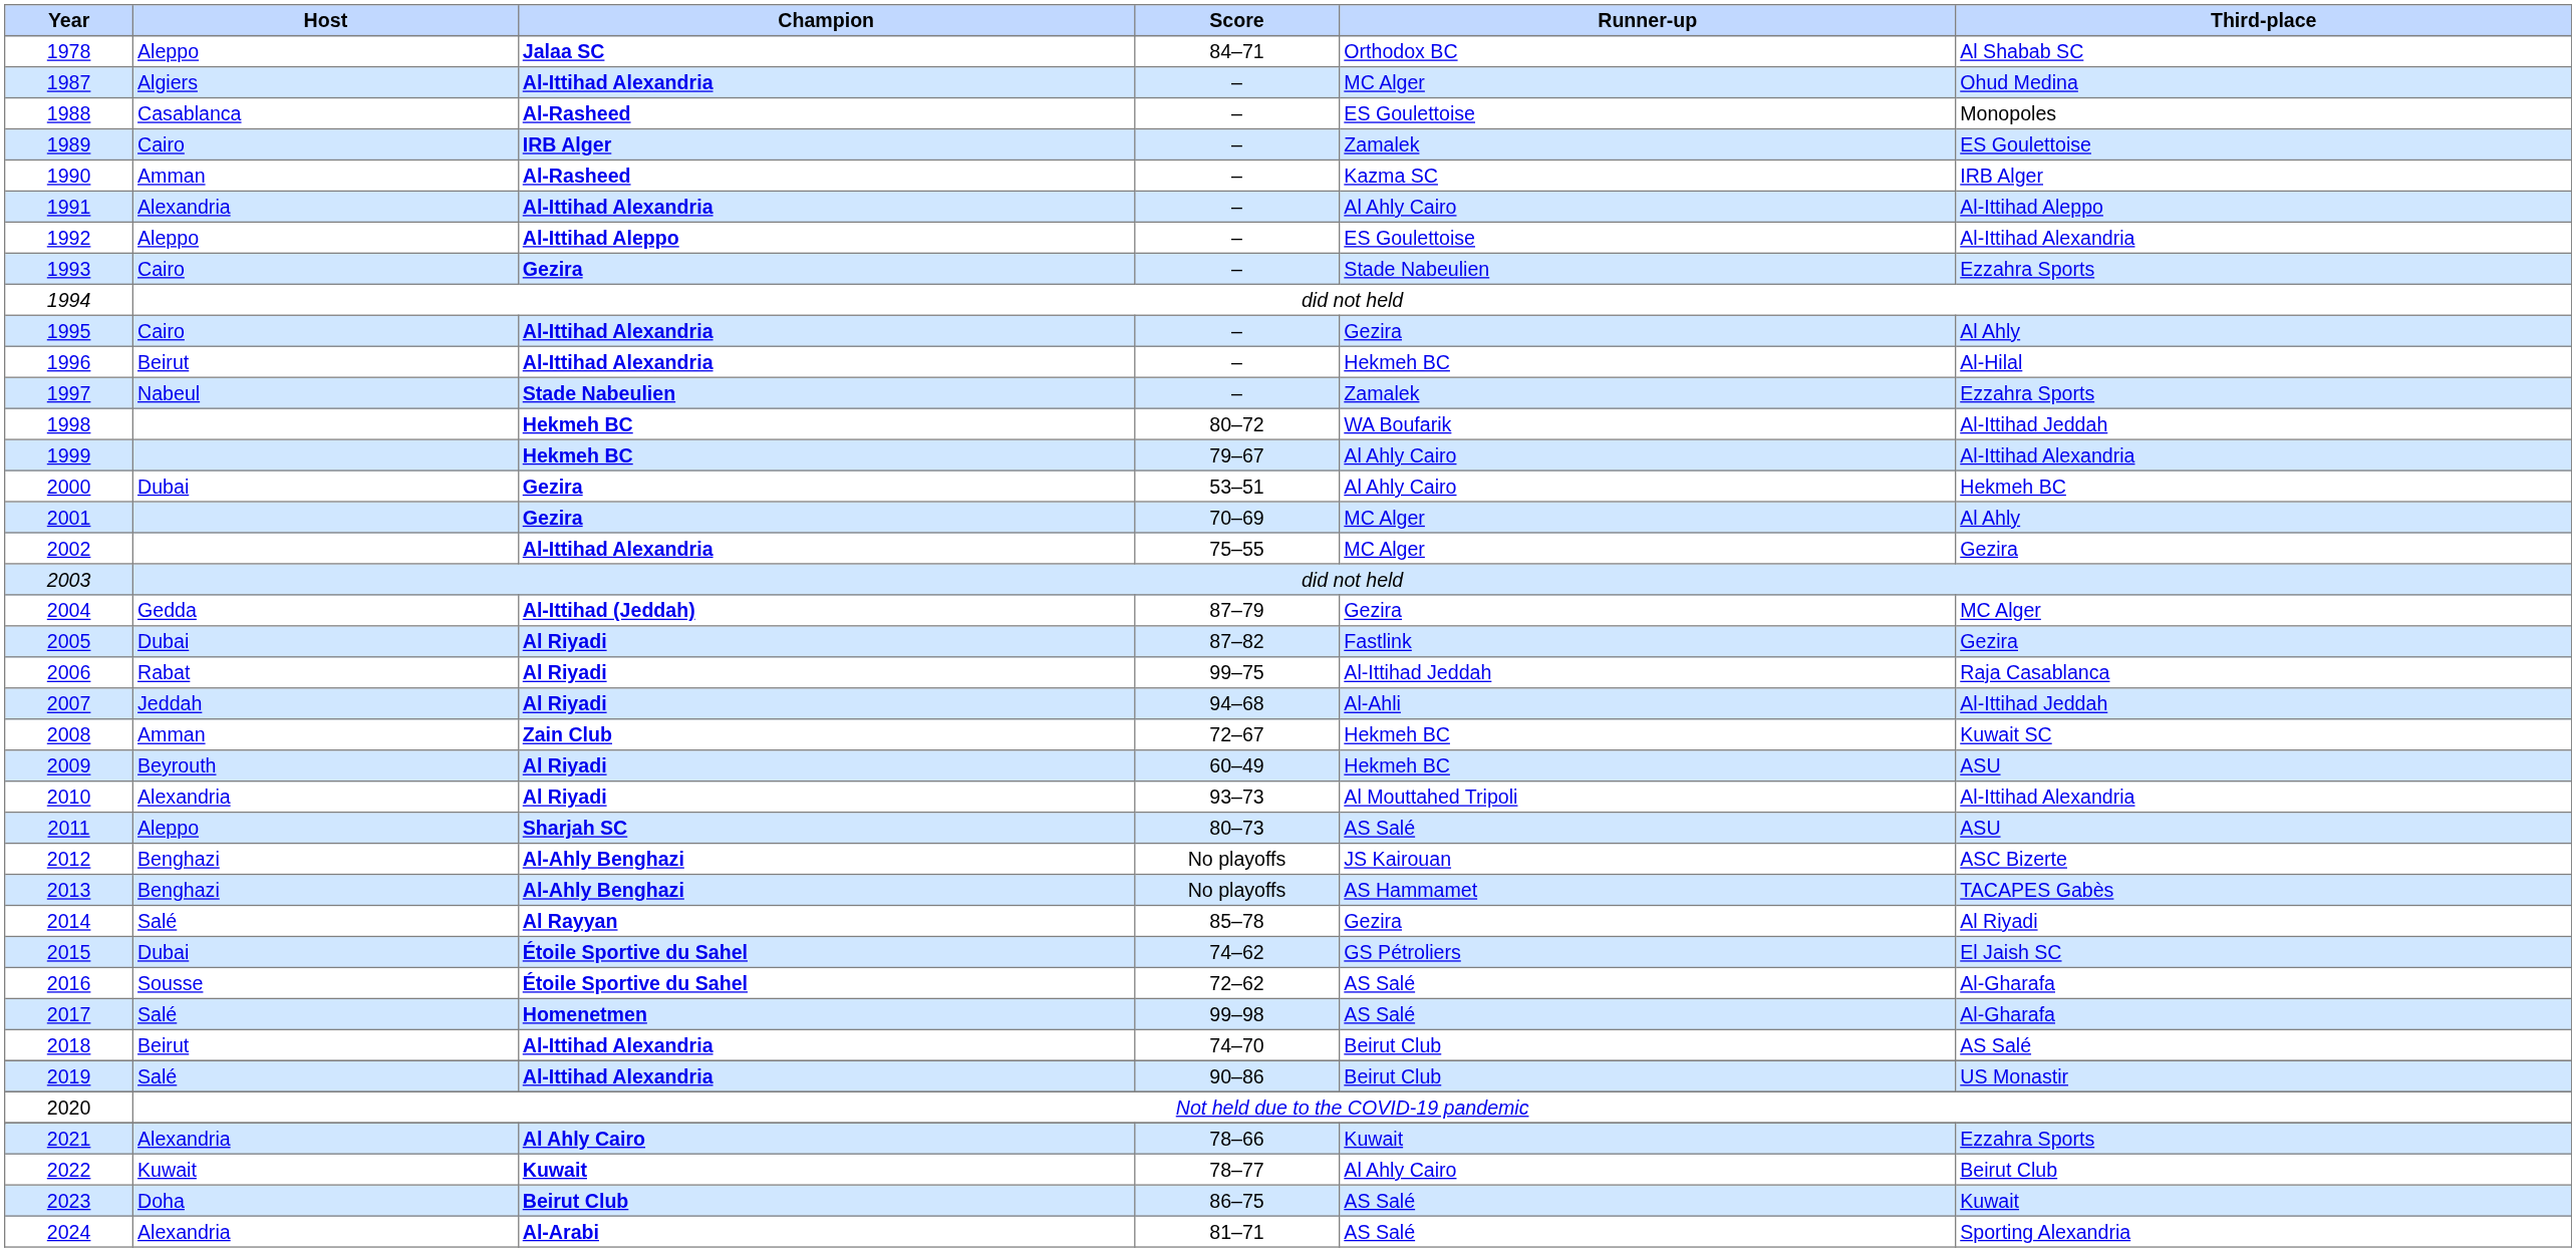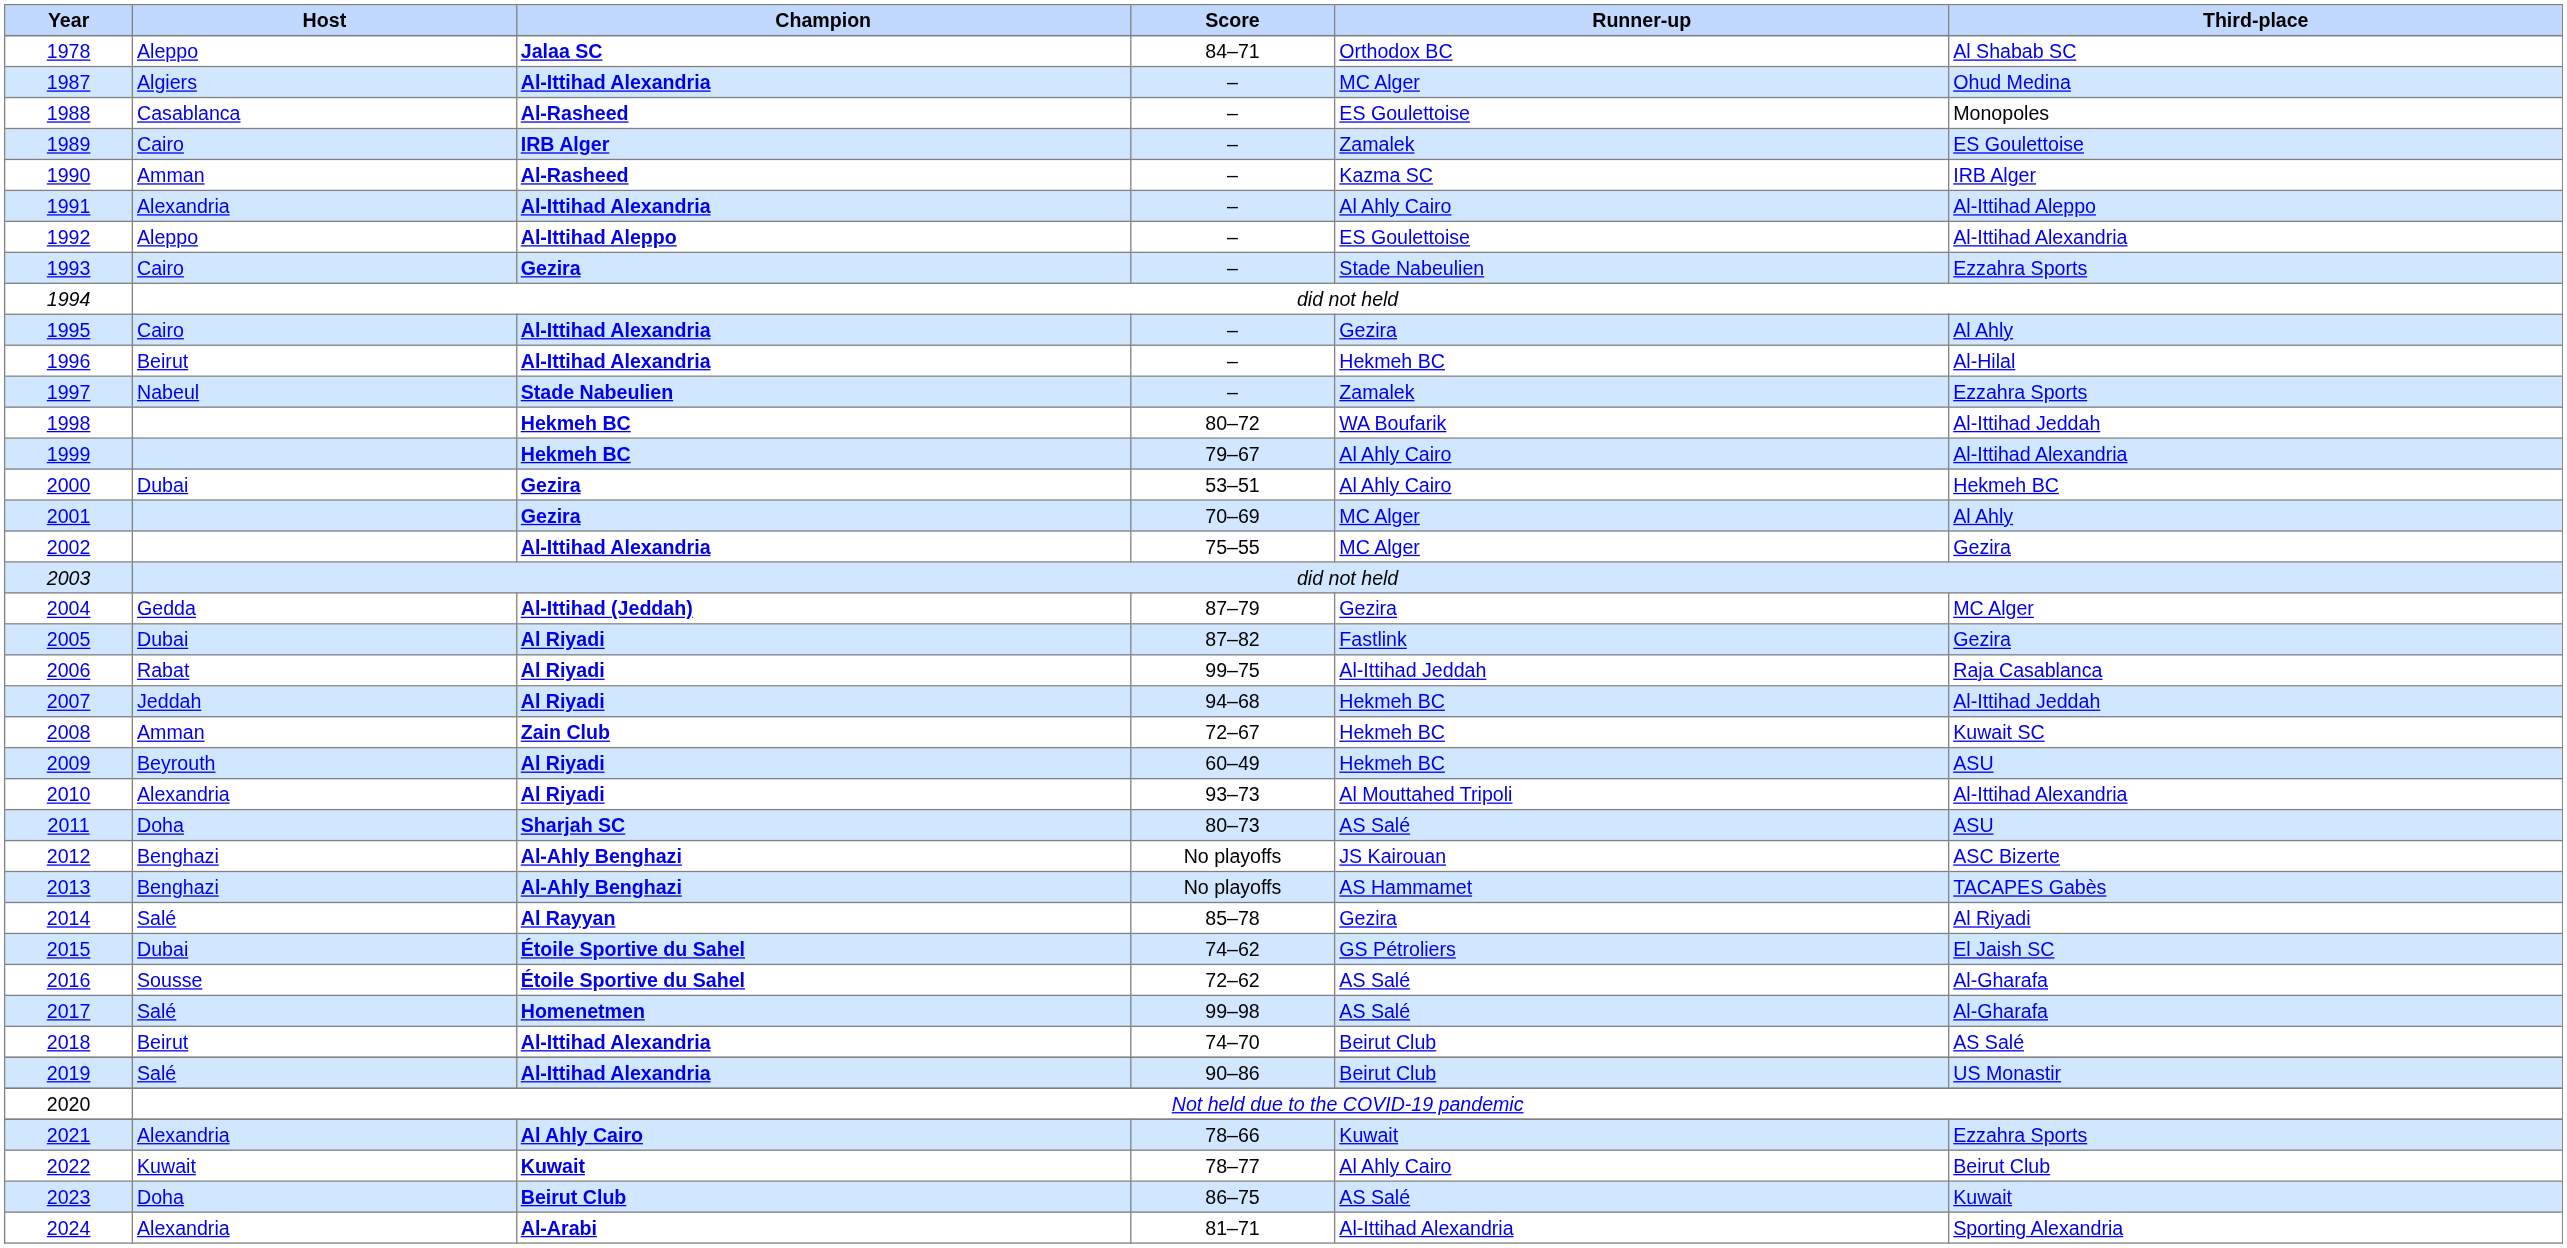 <table cellpadding="3" cellspacing="0" border="1" style="font-size: 95%; border: gray solid 1px; border-collapse: collapse;width:100%;">
 <tr bgcolor=#C1D8FF>
 <td align=center width=5%><strong>Year</strong></td>
 <td align=center width=15%><strong>Host</strong></td>
 <td align=center width=24%><strong>Champion</strong></td>
 <td align=center width=8%><strong>Score</strong></td>
 <td align=center width=24%><strong>Runner-up</strong></td>
 <td align=center width=24%><strong>Third-place</strong></td>
 </tr>
 <tr bgcolor=#D0E7FF>
 </tr>
 <tr>
 <td align=center><a href='#'>1978</a></td>
 <td> <a href='#'>Aleppo</a></td>
 <td> <strong><a href='#'>Jalaa SC</a></strong></td>
 <td align=center>84–71</td>
 <td> <a href='#'>Orthodox BC</a></td>
 <td> <a href='#'>Al Shabab SC</a></td>
 </tr>
 <tr bgcolor=#D0E7FF>
 <td align=center><a href='#'>1987</a></td>
 <td> <a href='#'>Algiers</a></td>
 <td> <strong><a href='#'>Al-Ittihad Alexandria</a></strong></td>
 <td align=center>–</td>
 <td> <a href='#'>MC Alger</a></td>
 <td> <a href='#'>Ohud Medina</a></td>
 </tr>
 <tr>
 <td align=center><a href='#'>1988</a></td>
 <td> <a href='#'>Casablanca</a></td>
 <td> <strong><a href='#'>Al-Rasheed</a></strong></td>
 <td align=center>–</td>
 <td> <a href='#'>ES Goulettoise</a></td>
 <td> Monopoles</td>
 </tr>
 <tr bgcolor=#D0E7FF>
 <td align=center><a href='#'>1989</a></td>
 <td> <a href='#'>Cairo</a></td>
 <td> <strong><a href='#'>IRB Alger</a></strong></td>
 <td align=center>–</td>
 <td> <a href='#'>Zamalek</a></td>
 <td> <a href='#'>ES Goulettoise</a></td>
 </tr>
 <tr>
 <td align=center><a href='#'>1990</a></td>
 <td> <a href='#'>Amman</a></td>
 <td> <strong><a href='#'>Al-Rasheed</a></strong></td>
 <td align=center>–</td>
 <td> <a href='#'>Kazma SC</a></td>
 <td> <a href='#'>IRB Alger</a></td>
 </tr>
 <tr bgcolor=#D0E7FF>
 <td align=center><a href='#'>1991</a></td>
 <td> <a href='#'>Alexandria</a></td>
 <td> <strong><a href='#'>Al-Ittihad Alexandria</a></strong></td>
 <td align=center>–</td>
 <td> <a href='#'>Al Ahly Cairo</a></td>
 <td> <a href='#'>Al-Ittihad Aleppo</a></td>
 </tr>
 <tr>
 <td align=center><a href='#'>1992</a></td>
 <td> <a href='#'>Aleppo</a></td>
 <td> <strong><a href='#'>Al-Ittihad Aleppo</a></strong></td>
 <td align=center>–</td>
 <td> <a href='#'>ES Goulettoise</a></td>
 <td> <a href='#'>Al-Ittihad Alexandria</a></td>
 </tr>
 <tr bgcolor=#D0E7FF>
 <td align=center><a href='#'>1993</a></td>
 <td> <a href='#'>Cairo</a></td>
 <td> <strong><a href='#'>Gezira</a></strong></td>
 <td align=center>–</td>
 <td> <a href='#'>Stade Nabeulien</a></td>
 <td> <a href='#'>Ezzahra Sports</a></td>
 </tr>
 <tr>
 <td align=center><em>1994</em></td>
 <td align=center colspan=5><em>did not held</em></td>
 </tr>
 <tr bgcolor=#D0E7FF>
 <td align=center><a href='#'>1995</a></td>
 <td> <a href='#'>Cairo</a></td>
 <td> <strong><a href='#'>Al-Ittihad Alexandria</a></strong></td>
 <td align=center>–</td>
 <td> <a href='#'>Gezira</a></td>
 <td> <a href='#'>Al Ahly</a></td>
 </tr>
 <tr>
 <td align=center><a href='#'>1996</a></td>
 <td> <a href='#'>Beirut</a></td>
 <td> <strong><a href='#'>Al-Ittihad Alexandria</a></strong></td>
 <td align=center>–</td>
 <td> <a href='#'>Hekmeh BC</a></td>
 <td> <a href='#'>Al-Hilal</a></td>
 </tr>
 <tr bgcolor=#D0E7FF>
 <td align=center><a href='#'>1997</a></td>
 <td> <a href='#'>Nabeul</a></td>
 <td> <strong><a href='#'>Stade Nabeulien</a></strong></td>
 <td align=center>–</td>
 <td> <a href='#'>Zamalek</a></td>
 <td> <a href='#'>Ezzahra Sports</a></td>
 </tr>
 <tr>
 <td align=center><a href='#'>1998</a></td>
 <td></td>
 <td> <strong><a href='#'>Hekmeh BC</a></strong></td>
 <td align=center>80–72</td>
 <td> <a href='#'>WA Boufarik</a></td>
 <td> <a href='#'>Al-Ittihad Jeddah</a></td>
 </tr>
 <tr bgcolor=#D0E7FF>
 <td align=center><a href='#'>1999</a></td>
 <td></td>
 <td> <strong><a href='#'>Hekmeh BC</a></strong></td>
 <td align=center>79–67</td>
 <td> <a href='#'>Al Ahly Cairo</a></td>
 <td> <a href='#'>Al-Ittihad Alexandria</a></td>
 </tr>
 <tr>
 <td align=center><a href='#'>2000</a></td>
 <td> <a href='#'>Dubai</a></td>
 <td> <strong><a href='#'>Gezira</a></strong></td>
 <td align=center>53–51</td>
 <td> <a href='#'>Al Ahly Cairo</a></td>
 <td> <a href='#'>Hekmeh BC</a></td>
 </tr>
 <tr bgcolor=#D0E7FF>
 <td align=center><a href='#'>2001</a></td>
 <td></td>
 <td> <strong><a href='#'>Gezira</a></strong></td>
 <td align=center>70–69</td>
 <td> <a href='#'>MC Alger</a></td>
 <td> <a href='#'>Al Ahly</a></td>
 </tr>
 <tr>
 <td align=center><a href='#'>2002</a></td>
 <td></td>
 <td> <strong><a href='#'>Al-Ittihad Alexandria</a></strong></td>
 <td align=center>75–55</td>
 <td> <a href='#'>MC Alger</a></td>
 <td> <a href='#'>Gezira</a></td>
 </tr>
 <tr bgcolor=#D0E7FF>
 <td align=center><em>2003</em></td>
 <td align=center colspan=5><em>did not held</em></td>
 </tr>
 <tr>
 <td align=center><a href='#'>2004</a></td>
 <td> <a href='#'>Gedda</a></td>
 <td> <strong><a href='#'>Al-Ittihad (Jeddah)</a></strong></td>
 <td align=center>87–79</td>
 <td> <a href='#'>Gezira</a></td>
 <td> <a href='#'>MC Alger</a></td>
 </tr>
 <tr bgcolor=#D0E7FF>
 <td align=center><a href='#'>2005</a></td>
 <td> <a href='#'>Dubai</a></td>
 <td> <strong><a href='#'>Al Riyadi</a></strong></td>
 <td align=center>87–82</td>
 <td> <a href='#'>Fastlink</a></td>
 <td> <a href='#'>Gezira</a></td>
 </tr>
 <tr>
 <td align=center><a href='#'>2006</a></td>
 <td> <a href='#'>Rabat</a></td>
 <td> <strong><a href='#'>Al Riyadi</a></strong></td>
 <td align=center>99–75</td>
 <td> <a href='#'>Al-Ittihad Jeddah</a></td>
 <td> <a href='#'>Raja Casablanca</a></td>
 </tr>
 <tr bgcolor=#D0E7FF>
 <td align=center><a href='#'>2007</a></td>
 <td> <a href='#'>Jeddah</a></td>
 <td> <strong><a href='#'>Al Riyadi</a></strong></td>
 <td align=center>94–68</td>
-<td> <a href='#'>Al-Ahli</a></td>
+<td> <a href='#'>Hekmeh BC</a></td>
 <td> <a href='#'>Al-Ittihad Jeddah</a></td>
 </tr>
 <tr>
 <td align=center><a href='#'>2008</a></td>
 <td> <a href='#'>Amman</a></td>
 <td> <strong><a href='#'>Zain Club</a></strong></td>
 <td align=center>72–67</td>
 <td> <a href='#'>Hekmeh BC</a></td>
 <td> <a href='#'>Kuwait SC</a></td>
 </tr>
 <tr bgcolor=#D0E7FF>
 <td align=center><a href='#'>2009</a></td>
 <td> <a href='#'>Beyrouth</a></td>
 <td> <strong><a href='#'>Al Riyadi</a></strong></td>
 <td align=center>60–49</td>
 <td> <a href='#'>Hekmeh BC</a></td>
 <td> <a href='#'>ASU</a></td>
 </tr>
 <tr>
 <td align=center><a href='#'>2010</a></td>
 <td> <a href='#'>Alexandria</a></td>
 <td> <strong><a href='#'>Al Riyadi</a></strong></td>
 <td align=center>93–73</td>
 <td> <a href='#'>Al Mouttahed Tripoli</a></td>
 <td> <a href='#'>Al-Ittihad Alexandria</a></td>
 </tr>
 <tr bgcolor=#D0E7FF>
 <td align=center><a href='#'>2011</a></td>
-<td> <a href='#'>Aleppo</a></td>
+<td> <a href='#'>Doha</a></td>
 <td><strong> <a href='#'>Sharjah SC</a></strong></td>
 <td align=center>80–73</td>
 <td> <a href='#'>AS Salé</a></td>
 <td> <a href='#'>ASU</a></td>
 </tr>
 <tr>
 <td align=center><a href='#'>2012</a></td>
 <td> <a href='#'>Benghazi</a></td>
 <td> <strong><a href='#'>Al-Ahly Benghazi</a></strong></td>
 <td align=center><span>No playoffs</span></td>
 <td> <a href='#'>JS Kairouan</a></td>
 <td> <a href='#'>ASC Bizerte</a></td>
 </tr>
 <tr bgcolor=#D0E7FF>
 <td align=center><a href='#'>2013</a></td>
 <td> <a href='#'>Benghazi</a></td>
 <td> <strong><a href='#'>Al-Ahly Benghazi</a></strong></td>
 <td align=center><span>No playoffs</span></td>
 <td> <a href='#'>AS Hammamet</a></td>
 <td> <a href='#'>TACAPES Gabès</a></td>
 </tr>
 <tr>
 <td align=center><a href='#'>2014</a></td>
 <td> <a href='#'>Salé</a></td>
 <td> <strong><a href='#'>Al Rayyan</a></strong></td>
 <td align=center>85–78</td>
 <td> <a href='#'>Gezira</a></td>
 <td> <a href='#'>Al Riyadi</a></td>
 </tr>
 <tr bgcolor=#D0E7FF>
 <td align=center><a href='#'>2015</a></td>
 <td> <a href='#'>Dubai</a></td>
 <td> <strong><a href='#'>Étoile Sportive du Sahel</a></strong></td>
 <td align=center>74–62</td>
 <td> <a href='#'>GS Pétroliers</a></td>
 <td> <a href='#'>El Jaish SC</a></td>
 </tr>
 <tr>
 <td align=center><a href='#'>2016</a></td>
 <td> <a href='#'>Sousse</a></td>
 <td> <strong><a href='#'>Étoile Sportive du Sahel</a></strong></td>
 <td align=center>72–62</td>
 <td> <a href='#'>AS Salé</a></td>
 <td> <a href='#'>Al-Gharafa</a></td>
 </tr>
 <tr bgcolor=#D0E7FF>
 <td align=center><a href='#'>2017</a></td>
 <td> <a href='#'>Salé</a></td>
 <td> <strong><a href='#'>Homenetmen</a></strong></td>
 <td align=center>99–98</td>
 <td> <a href='#'>AS Salé</a></td>
 <td> <a href='#'>Al-Gharafa</a></td>
 </tr>
 <tr>
 <td align=center><a href='#'>2018</a></td>
 <td> <a href='#'>Beirut</a></td>
 <td> <strong><a href='#'>Al-Ittihad Alexandria</a></strong></td>
 <td align=center>74–70</td>
 <td> <a href='#'>Beirut Club</a></td>
 <td> <a href='#'>AS Salé</a></td>
 </tr>
 <tr bgcolor=#D0E7FF>
 </tr>
 <tr bgcolor=#D0E7FF>
 <td align=center><a href='#'>2019</a></td>
 <td> <a href='#'>Salé</a></td>
 <td> <strong><a href='#'>Al-Ittihad Alexandria</a></strong></td>
 <td align=center>90–86</td>
 <td> <a href='#'>Beirut Club</a></td>
 <td> <a href='#'>US Monastir</a></td>
 </tr>
 <tr>
 </tr>
 <tr>
 <td align=center>2020</td>
 <td align=center colspan=5><em><a href='#'>Not held due to the COVID-19 pandemic</a></em></td>
 </tr>
 <tr>
 </tr>
 <tr bgcolor=#D0E7FF>
 </tr>
 <tr bgcolor=#D0E7FF>
 <td align=center><a href='#'>2021</a></td>
 <td> <a href='#'>Alexandria</a></td>
 <td> <strong><a href='#'>Al Ahly Cairo</a></strong></td>
 <td align=center>78–66</td>
 <td> <a href='#'>Kuwait</a></td>
 <td> <a href='#'>Ezzahra Sports</a></td>
 </tr>
 <tr>
 <td align=center><a href='#'>2022</a></td>
 <td> <a href='#'>Kuwait</a></td>
 <td> <strong><a href='#'>Kuwait</a></strong></td>
 <td align=center>78–77</td>
 <td> <a href='#'>Al Ahly Cairo</a></td>
 <td> <a href='#'>Beirut Club</a></td>
 </tr>
 <tr bgcolor=#D0E7FF>
 <td align=center><a href='#'>2023</a></td>
 <td> <a href='#'>Doha</a></td>
 <td> <strong><a href='#'>Beirut Club</a></strong></td>
 <td align=center>86–75</td>
 <td> <a href='#'>AS Salé</a></td>
 <td> <a href='#'>Kuwait</a></td>
 </tr>
 <tr>
 <td align=center><a href='#'>2024</a></td>
 <td> <a href='#'>Alexandria</a></td>
 <td><strong> <a href='#'>Al-Arabi</a></strong></td>
 <td align=center>81–71</td>
-<td> <a href='#'>AS Salé</a></td>
+<td> <a href='#'>Al-Ittihad Alexandria</a></td>
 <td> <a href='#'>Sporting Alexandria</a></td>
 </tr>
 </table>
